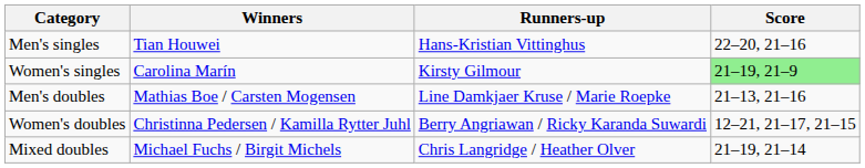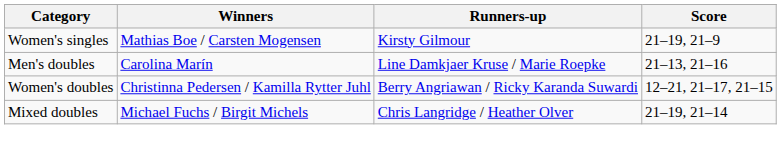 <table class=wikitable style="white-space:nowrap;">
 <tr>
 <th>Category</th>
 <th>Winners</th>
 <th>Runners-up</th>
 <th>Score</th>
 </tr>
 <tr>
-<td>Men's singles</td>
-<td> <a href='#'>Tian Houwei</a></td>
-<td> <a href='#'>Hans-Kristian Vittinghus</a></td>
-<td>22–20, 21–16</td>
-</tr>
-<tr>
 <td>Women's singles</td>
-<td> <a href='#'>Carolina Marín</a></td>
+<td> <a href='#'>Mathias Boe</a> / <a href='#'>Carsten Mogensen</a></td>
 <td> <a href='#'>Kirsty Gilmour</a></td>
-<td style="background: lightgreen;">21–19, 21–9</td>
+<td>21–19, 21–9</td>
 </tr>
 <tr>
 <td>Men's doubles</td>
-<td> <a href='#'>Mathias Boe</a> / <a href='#'>Carsten Mogensen</a></td>
+<td> <a href='#'>Carolina Marín</a></td>
 <td> <a href='#'>Line Damkjaer Kruse</a> / <a href='#'>Marie Roepke</a></td>
 <td>21–13, 21–16</td>
 </tr>
 <tr>
 <td>Women's doubles</td>
 <td> <a href='#'>Christinna Pedersen</a> / <a href='#'>Kamilla Rytter Juhl</a></td>
 <td> <a href='#'>Berry Angriawan</a> / <a href='#'>Ricky Karanda Suwardi</a></td>
 <td>12–21, 21–17, 21–15</td>
 </tr>
 <tr>
 <td>Mixed doubles</td>
 <td> <a href='#'>Michael Fuchs</a> / <a href='#'>Birgit Michels</a></td>
 <td> <a href='#'>Chris Langridge</a> / <a href='#'>Heather Olver</a></td>
 <td>21–19, 21–14</td>
 </tr>
 </table>
